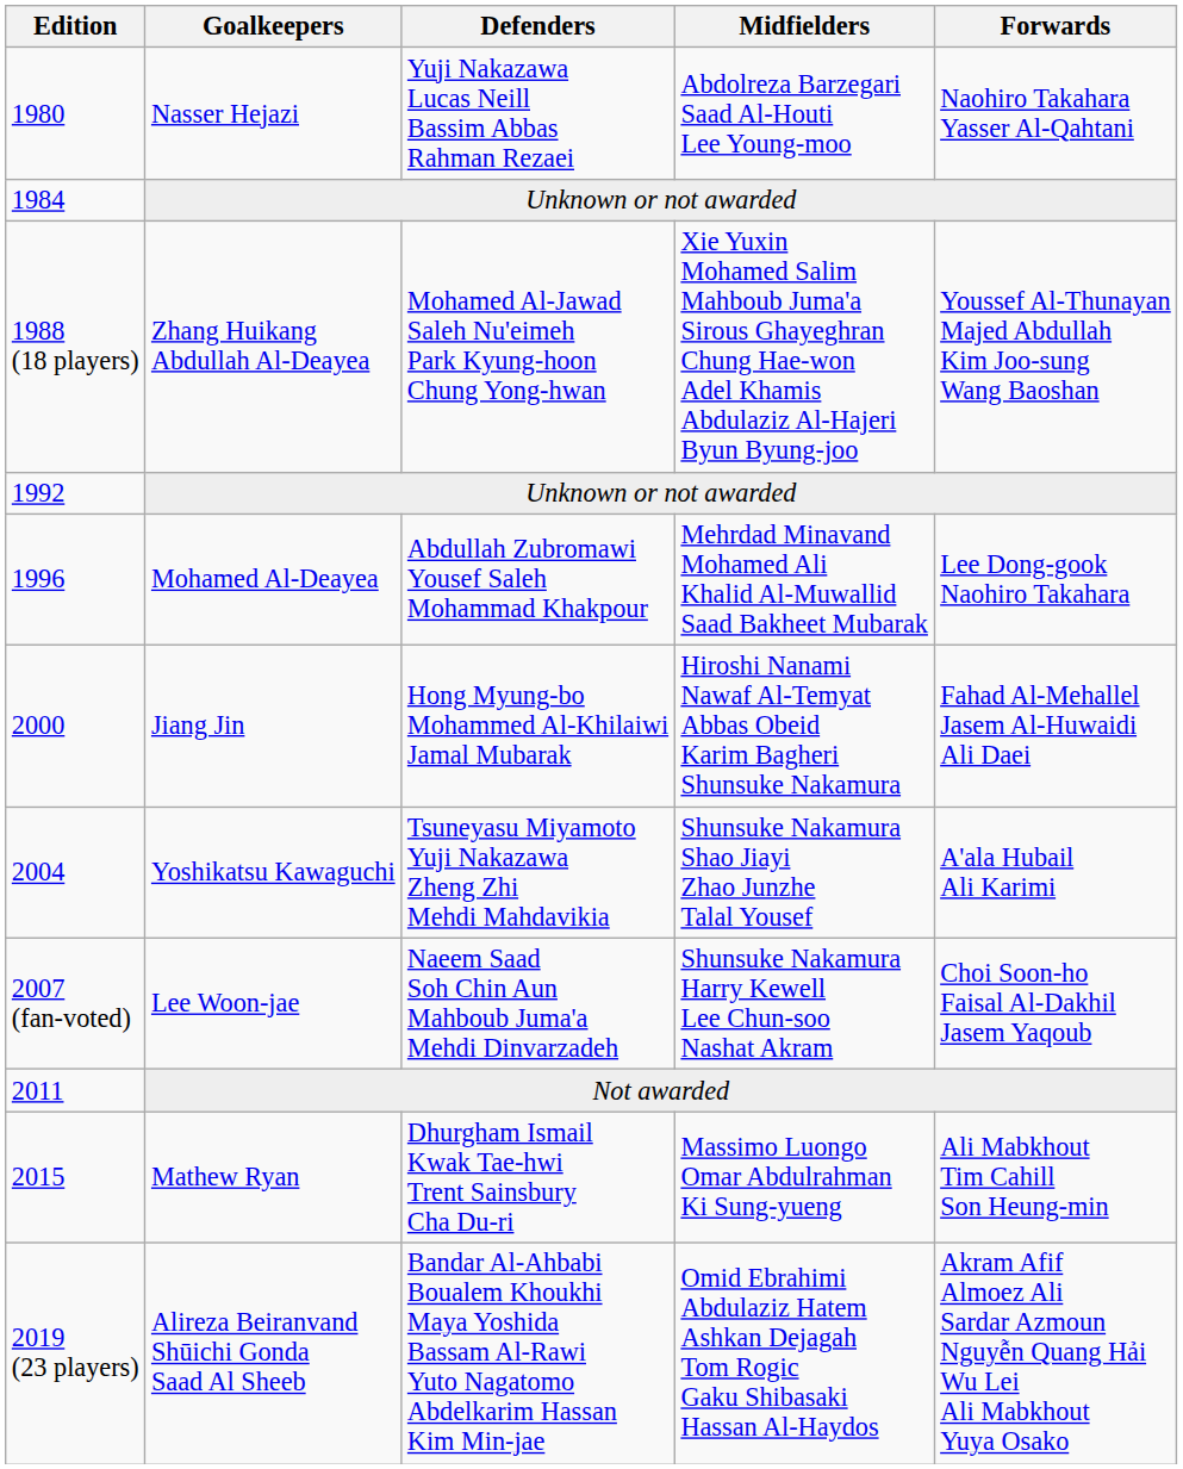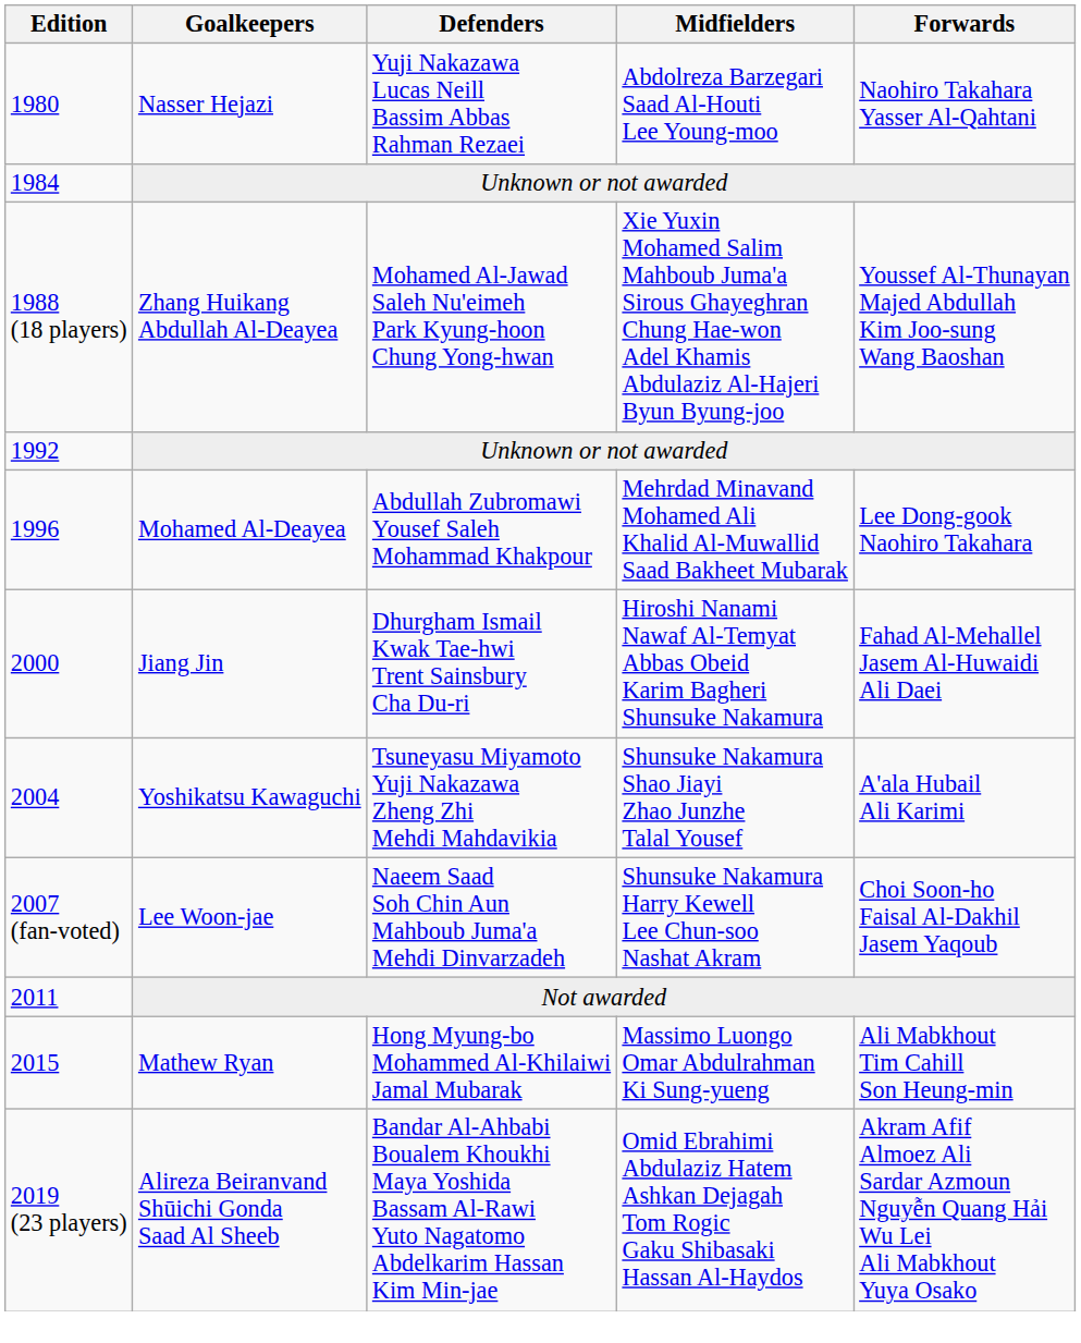 <table class="wikitable">
 <tr>
 <th>Edition</th>
 <th>Goalkeepers</th>
 <th>Defenders</th>
 <th>Midfielders</th>
 <th>Forwards</th>
 </tr>
 <tr>
 <td><a href='#'>1980</a></td>
 <td> <a href='#'>Nasser Hejazi</a></td>
 <td> <a href='#'>Yuji Nakazawa</a><br> <a href='#'>Lucas Neill</a><br> <a href='#'>Bassim Abbas</a><br> <a href='#'>Rahman Rezaei</a></td>
 <td> <a href='#'>Abdolreza Barzegari</a><br> <a href='#'>Saad Al-Houti</a><br> <a href='#'>Lee Young-moo</a></td>
 <td> <a href='#'>Naohiro Takahara</a><br> <a href='#'>Yasser Al-Qahtani</a></td>
 </tr>
 <tr>
 <td><a href='#'>1984</a></td>
 <td colspan="4" align="center" bgcolor="#eeeeee"><em>Unknown or not awarded</em></td>
 </tr>
 <tr>
 <td><a href='#'>1988</a><br>(18 players)</td>
 <td> <a href='#'>Zhang Huikang</a><br> <a href='#'>Abdullah Al-Deayea</a></td>
 <td> <a href='#'>Mohamed Al-Jawad</a><br> <a href='#'>Saleh Nu'eimeh</a><br> <a href='#'>Park Kyung-hoon</a><br> <a href='#'>Chung Yong-hwan</a></td>
 <td> <a href='#'>Xie Yuxin</a><br> <a href='#'>Mohamed Salim</a><br> <a href='#'>Mahboub Juma'a</a><br> <a href='#'>Sirous Ghayeghran</a><br> <a href='#'>Chung Hae-won</a><br> <a href='#'>Adel Khamis</a><br> <a href='#'>Abdulaziz Al-Hajeri</a><br> <a href='#'>Byun Byung-joo</a></td>
 <td> <a href='#'>Youssef Al-Thunayan</a><br> <a href='#'>Majed Abdullah</a><br> <a href='#'>Kim Joo-sung</a><br> <a href='#'>Wang Baoshan</a></td>
 </tr>
 <tr>
 <td><a href='#'>1992</a></td>
 <td colspan="4" align="center" bgcolor="#eeeeee"><em>Unknown or not awarded</em></td>
 </tr>
 <tr>
 <td><a href='#'>1996</a></td>
 <td> <a href='#'>Mohamed Al-Deayea</a></td>
 <td> <a href='#'>Abdullah Zubromawi</a> <br> <a href='#'>Yousef Saleh</a> <br> <a href='#'>Mohammad Khakpour</a></td>
 <td> <a href='#'>Mehrdad Minavand</a> <br> <a href='#'>Mohamed Ali</a> <br> <a href='#'>Khalid Al-Muwallid</a> <br> <a href='#'>Saad Bakheet Mubarak</a></td>
 <td> <a href='#'>Lee Dong-gook</a> <br> <a href='#'>Naohiro Takahara</a></td>
 </tr>
 <tr>
 <td><a href='#'>2000</a></td>
 <td> <a href='#'>Jiang Jin</a></td>
-<td> <a href='#'>Hong Myung-bo</a> <br> <a href='#'>Mohammed Al-Khilaiwi</a> <br> <a href='#'>Jamal Mubarak</a></td>
+<td> <a href='#'>Dhurgham Ismail</a><br> <a href='#'>Kwak Tae-hwi</a><br> <a href='#'>Trent Sainsbury</a><br> <a href='#'>Cha Du-ri</a></td>
 <td> <a href='#'>Hiroshi Nanami</a> <br> <a href='#'>Nawaf Al-Temyat</a> <br> <a href='#'>Abbas Obeid</a> <br> <a href='#'>Karim Bagheri</a> <br> <a href='#'>Shunsuke Nakamura</a></td>
 <td> <a href='#'>Fahad Al-Mehallel</a> <br> <a href='#'>Jasem Al-Huwaidi</a> <br> <a href='#'>Ali Daei</a></td>
 </tr>
 <tr>
 <td><a href='#'>2004</a></td>
 <td> <a href='#'>Yoshikatsu Kawaguchi</a></td>
 <td> <a href='#'>Tsuneyasu Miyamoto</a> <br> <a href='#'>Yuji Nakazawa</a> <br> <a href='#'>Zheng Zhi</a> <br> <a href='#'>Mehdi Mahdavikia</a></td>
 <td> <a href='#'>Shunsuke Nakamura</a> <br> <a href='#'>Shao Jiayi</a> <br> <a href='#'>Zhao Junzhe</a> <br> <a href='#'>Talal Yousef</a></td>
 <td> <a href='#'>A'ala Hubail</a> <br> <a href='#'>Ali Karimi</a> <br></td>
 </tr>
 <tr>
 <td><a href='#'>2007</a><br>(fan-voted)</td>
 <td> <a href='#'>Lee Woon-jae</a></td>
 <td> <a href='#'>Naeem Saad</a><br> <a href='#'>Soh Chin Aun</a><br> <a href='#'>Mahboub Juma'a</a><br> <a href='#'>Mehdi Dinvarzadeh</a></td>
 <td> <a href='#'>Shunsuke Nakamura</a><br> <a href='#'>Harry Kewell</a><br> <a href='#'>Lee Chun-soo</a><br> <a href='#'>Nashat Akram</a></td>
 <td> <a href='#'>Choi Soon-ho</a><br> <a href='#'>Faisal Al-Dakhil</a><br> <a href='#'>Jasem Yaqoub</a></td>
 </tr>
 <tr>
 <td><a href='#'>2011</a></td>
 <td colspan="4" align="center" bgcolor="#eeeeee"><em>Not awarded</em></td>
 </tr>
 <tr>
 <td><a href='#'>2015</a></td>
 <td> <a href='#'>Mathew Ryan</a></td>
-<td> <a href='#'>Dhurgham Ismail</a><br> <a href='#'>Kwak Tae-hwi</a><br> <a href='#'>Trent Sainsbury</a><br> <a href='#'>Cha Du-ri</a></td>
+<td> <a href='#'>Hong Myung-bo</a> <br> <a href='#'>Mohammed Al-Khilaiwi</a> <br> <a href='#'>Jamal Mubarak</a></td>
 <td> <a href='#'>Massimo Luongo</a><br> <a href='#'>Omar Abdulrahman</a><br> <a href='#'>Ki Sung-yueng</a></td>
 <td> <a href='#'>Ali Mabkhout</a><br> <a href='#'>Tim Cahill</a><br> <a href='#'>Son Heung-min</a></td>
 </tr>
 <tr>
 <td><a href='#'>2019</a><br>(23 players)</td>
 <td> <a href='#'>Alireza Beiranvand</a><br> <a href='#'>Shūichi Gonda</a><br> <a href='#'>Saad Al Sheeb</a></td>
 <td> <a href='#'>Bandar Al-Ahbabi</a><br> <a href='#'>Boualem Khoukhi</a><br> <a href='#'>Maya Yoshida</a><br> <a href='#'>Bassam Al-Rawi</a><br> <a href='#'>Yuto Nagatomo</a><br> <a href='#'>Abdelkarim Hassan</a><br> <a href='#'>Kim Min-jae</a></td>
 <td> <a href='#'>Omid Ebrahimi</a><br> <a href='#'>Abdulaziz Hatem</a><br> <a href='#'>Ashkan Dejagah</a><br> <a href='#'>Tom Rogic</a><br> <a href='#'>Gaku Shibasaki</a><br> <a href='#'>Hassan Al-Haydos</a></td>
 <td> <a href='#'>Akram Afif</a><br> <a href='#'>Almoez Ali</a><br> <a href='#'>Sardar Azmoun</a><br> <a href='#'>Nguyễn Quang Hải</a><br> <a href='#'>Wu Lei</a><br> <a href='#'>Ali Mabkhout</a><br> <a href='#'>Yuya Osako</a></td>
 </tr>
 </table>
